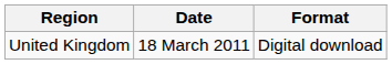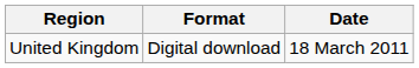 <table class=wikitable>
 <tr>
 <th>Region</th>
+<th>Format</th>
 <th>Date</th>
-<th>Format</th>
 </tr>
 <tr>
 <td>United Kingdom</td>
+<td>Digital download</td>
 <td>18 March 2011</td>
-<td>Digital download</td>
 </tr>
 </table>
